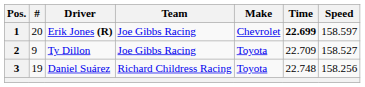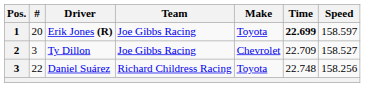 <table class="wikitable" style="font-size:95%">
 <tr>
 <th>Pos.</th>
 <th>#</th>
 <th>Driver</th>
 <th>Team</th>
 <th>Make</th>
 <th>Time</th>
 <th>Speed</th>
 </tr>
 <tr>
 <th>1</th>
 <td>20</td>
 <td><a href='#'>Erik Jones</a> <strong>(R)</strong></td>
 <td><a href='#'>Joe Gibbs Racing</a></td>
-<td><a href='#'>Chevrolet</a></td>
+<td><a href='#'>Toyota</a></td>
 <td><strong>22.699</strong></td>
 <td>158.597</td>
 </tr>
 <tr>
 <th>2</th>
-<td>9</td>
+<td>3</td>
 <td><a href='#'>Ty Dillon</a></td>
 <td><a href='#'>Joe Gibbs Racing</a></td>
-<td><a href='#'>Toyota</a></td>
+<td><a href='#'>Chevrolet</a></td>
 <td>22.709</td>
 <td>158.527</td>
 </tr>
 <tr>
 <th>3</th>
-<td>19</td>
+<td>22</td>
 <td><a href='#'>Daniel Suárez</a></td>
 <td><a href='#'>Richard Childress Racing</a></td>
 <td><a href='#'>Toyota</a></td>
 <td>22.748</td>
 <td>158.256</td>
 </tr>
 <tr>
 <th colspan="7"></th>
 </tr>
 </table>
